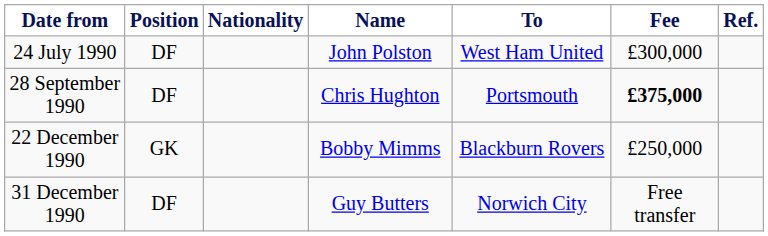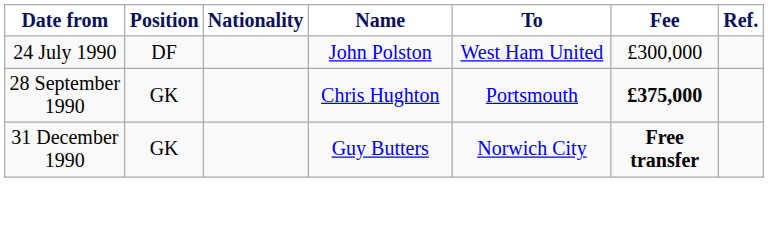 <table class="wikitable" style="text-align:center">
 <tr>
 <th style="background:#FFFFFF; color:#081159; width:125px;">Date from</th>
 <th style="background:#FFFFFF; color:#081159; width:50px;">Position</th>
 <th style="background:#FFFFFF; color:#081159; width:50px;">Nationality</th>
 <th style="background:#FFFFFF; color:#081159; width:200px;">Name</th>
 <th style="background:#FFFFFF; color:#081159; width:200px;">To</th>
 <th style="background:#FFFFFF; color:#081159; width:110px;">Fee</th>
 <th style="background:#FFFFFF; color:#081159; width:30px;">Ref.</th>
 </tr>
 <tr>
 <td>24 July 1990</td>
 <td>DF</td>
 <td></td>
 <td><a href='#'>John Polston</a></td>
 <td> <a href='#'>West Ham United</a></td>
 <td>£300,000</td>
 <td></td>
 </tr>
 <tr>
 <td>28 September 1990</td>
-<td>DF</td>
+<td>GK</td>
 <td></td>
 <td><a href='#'>Chris Hughton</a></td>
 <td> <a href='#'>Portsmouth</a></td>
 <td><strong>£375,000</strong></td>
 <td></td>
 </tr>
 <tr>
-<td>22 December 1990</td>
+<td>31 December 1990</td>
 <td>GK</td>
-<td></td>
-<td><a href='#'>Bobby Mimms</a></td>
-<td> <a href='#'>Blackburn Rovers</a></td>
-<td>£250,000</td>
-<td></td>
-</tr>
-<tr>
-<td>31 December 1990</td>
-<td>DF</td>
 <td></td>
 <td><a href='#'>Guy Butters</a></td>
 <td> <a href='#'>Norwich City</a></td>
-<td>Free transfer</td>
+<td><strong>Free transfer</strong></td>
 <td></td>
 </tr>
 </table>
